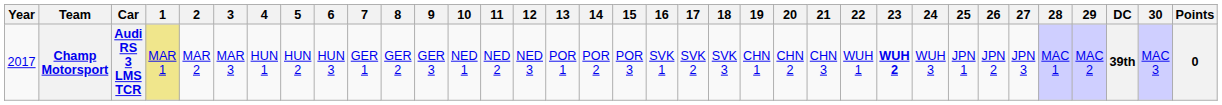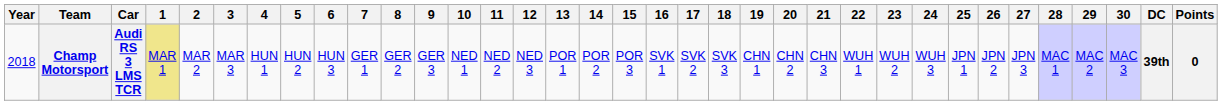 <table class="wikitable" style="text-align:center; font-size:85%">
 <tr>
 <th>Year</th>
 <th>Team</th>
 <th>Car</th>
 <th>1</th>
 <th>2</th>
 <th>3</th>
 <th>4</th>
 <th>5</th>
 <th>6</th>
 <th>7</th>
 <th>8</th>
 <th>9</th>
 <th>10</th>
 <th>11</th>
 <th>12</th>
 <th>13</th>
 <th>14</th>
 <th>15</th>
 <th>16</th>
 <th>17</th>
 <th>18</th>
 <th>19</th>
 <th>20</th>
 <th>21</th>
 <th>22</th>
 <th>23</th>
 <th>24</th>
 <th>25</th>
 <th>26</th>
 <th>27</th>
 <th>28</th>
 <th>29</th>
+<th>30</th>
 <th>DC</th>
-<th>30</th>
 <th>Points</th>
 </tr>
 <tr>
-<td><a href='#'>2017</a></td>
+<td><a href='#'>2018</a></td>
 <th><a href='#'>Champ Motorsport</a></th>
 <th><a href='#'>Audi RS 3 LMS TCR</a></th>
 <td style="background: khaki;"><a href='#'>MAR<br>1</a></td>
 <td><a href='#'>MAR<br>2</a></td>
 <td><a href='#'>MAR<br>3</a></td>
 <td><a href='#'>HUN<br>1</a></td>
 <td><a href='#'>HUN<br>2</a></td>
 <td><a href='#'>HUN<br>3</a></td>
 <td><a href='#'>GER<br>1</a></td>
 <td><a href='#'>GER<br>2</a></td>
 <td><a href='#'>GER<br>3</a></td>
 <td><a href='#'>NED<br>1</a></td>
 <td><a href='#'>NED<br>2</a></td>
 <td><a href='#'>NED<br>3</a></td>
 <td><a href='#'>POR<br>1</a></td>
 <td><a href='#'>POR<br>2</a></td>
 <td><a href='#'>POR<br>3</a></td>
 <td><a href='#'>SVK<br>1</a></td>
 <td><a href='#'>SVK<br>2</a></td>
 <td><a href='#'>SVK<br>3</a></td>
 <td><a href='#'>CHN<br>1</a></td>
 <td><a href='#'>CHN<br>2</a></td>
 <td><a href='#'>CHN<br>3</a></td>
 <td><a href='#'>WUH<br>1</a></td>
-<td><strong><a href='#'>WUH<br>2</a></strong></td>
+<td><a href='#'>WUH<br>2</a></td>
 <td><a href='#'>WUH<br>3</a></td>
 <td><a href='#'>JPN<br>1</a></td>
 <td><a href='#'>JPN<br>2</a></td>
 <td><a href='#'>JPN<br>3</a></td>
 <td style="background:#CFCFFF;"><a href='#'>MAC<br>1</a><br></td>
 <td style="background:#CFCFFF;"><a href='#'>MAC<br>2</a><br></td>
+<td style="background:#CFCFFF;"><a href='#'>MAC<br>3</a><br></td>
 <th>39th</th>
-<td style="background:#CFCFFF;"><a href='#'>MAC<br>3</a><br></td>
 <th>0</th>
 </tr>
 </table>
